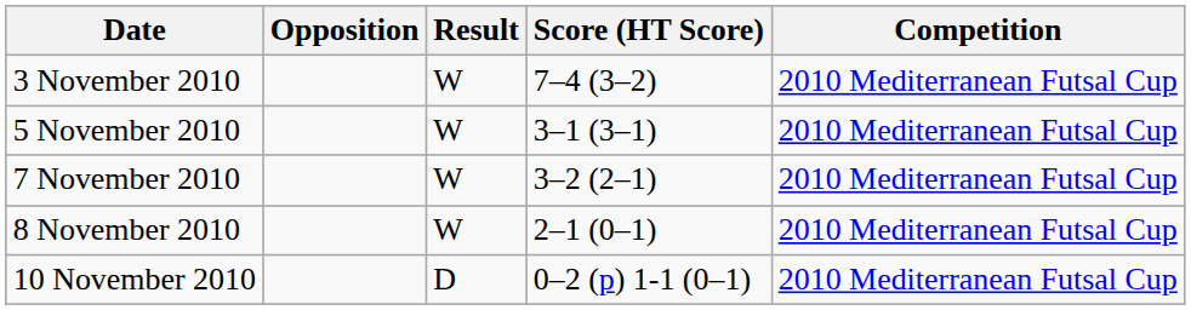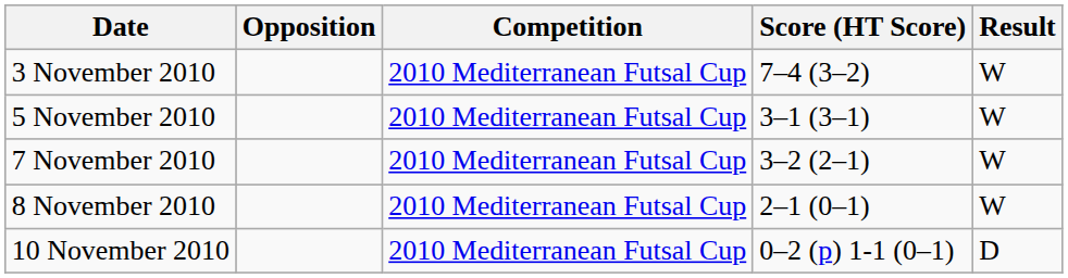 <table class="wikitable" style="text-align: left;">
 <tr>
 <th>Date</th>
 <th>Opposition</th>
+<th>Competition</th>
+<th>Score (HT Score)</th>
 <th>Result</th>
-<th>Score (HT Score)</th>
-<th>Competition</th>
 </tr>
 <tr>
 <td>3 November 2010</td>
 <td></td>
+<td align="left"><a href='#'>2010 Mediterranean Futsal Cup</a></td>
+<td>7–4 (3–2)</td>
 <td>W</td>
-<td>7–4 (3–2)</td>
-<td align="left"><a href='#'>2010 Mediterranean Futsal Cup</a></td>
 </tr>
 <tr>
 <td>5 November 2010</td>
 <td></td>
+<td align="left"><a href='#'>2010 Mediterranean Futsal Cup</a></td>
+<td>3–1 (3–1)</td>
 <td>W</td>
-<td>3–1 (3–1)</td>
-<td align="left"><a href='#'>2010 Mediterranean Futsal Cup</a></td>
 </tr>
 <tr>
 <td>7 November 2010</td>
 <td></td>
+<td align="left"><a href='#'>2010 Mediterranean Futsal Cup</a></td>
+<td>3–2 (2–1)</td>
 <td>W</td>
-<td>3–2 (2–1)</td>
-<td align="left"><a href='#'>2010 Mediterranean Futsal Cup</a></td>
 </tr>
 <tr>
 <td>8 November 2010</td>
 <td></td>
+<td align="left"><a href='#'>2010 Mediterranean Futsal Cup</a></td>
+<td>2–1 (0–1)</td>
 <td>W</td>
-<td>2–1 (0–1)</td>
-<td align="left"><a href='#'>2010 Mediterranean Futsal Cup</a></td>
 </tr>
 <tr>
 <td>10 November 2010</td>
 <td></td>
+<td align="left"><a href='#'>2010 Mediterranean Futsal Cup</a></td>
+<td>0–2 (<a href='#'>p</a>) 1-1 (0–1)</td>
 <td>D</td>
-<td>0–2 (<a href='#'>p</a>) 1-1 (0–1)</td>
-<td align="left"><a href='#'>2010 Mediterranean Futsal Cup</a></td>
 </tr>
 </table>
